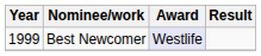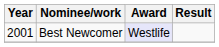 <table class="wikitable">
 <tr>
 <th>Year</th>
 <th>Nominee/work</th>
 <th>Award</th>
 <th>Result</th>
 </tr>
 <tr>
-<td>1999</td>
+<td>2001</td>
 <td>Best Newcomer</td>
 <td style="background: lavender;">Westlife</td>
 <td></td>
 </tr>
 <tr>
 </tr>
 </table>
